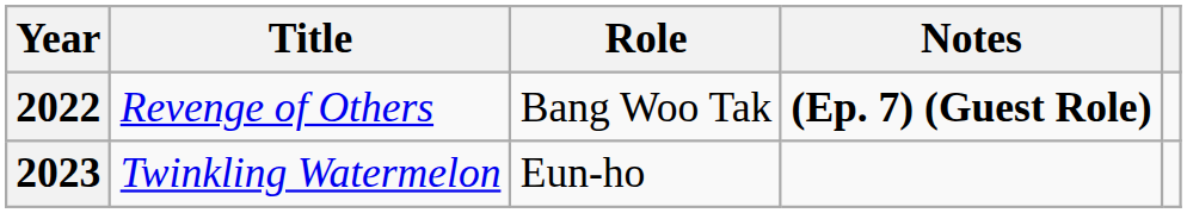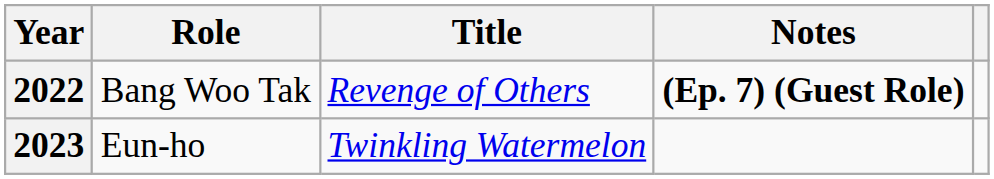 <table class="wikitable plainrowheaders sortable">
 <tr>
 <th scope="col">Year</th>
+<th scope="col">Role</th>
 <th scope="col">Title</th>
-<th scope="col">Role</th>
 <th scope="col">Notes</th>
 <th scope="col" class="unsortable"></th>
 </tr>
 <tr>
 <th scope="row">2022</th>
+<td>Bang Woo Tak</td>
 <td><em><a href='#'>Revenge of Others</a></em></td>
-<td>Bang Woo Tak</td>
 <td><strong>(Ep. 7) (Guest Role)</strong></td>
 <td style="text-align:center"></td>
 </tr>
 <tr>
 <th scope="row">2023</th>
+<td>Eun-ho</td>
 <td><em><a href='#'>Twinkling Watermelon</a></em></td>
-<td>Eun-ho</td>
 <td></td>
 <td style="text-align:center"></td>
 </tr>
 </table>
